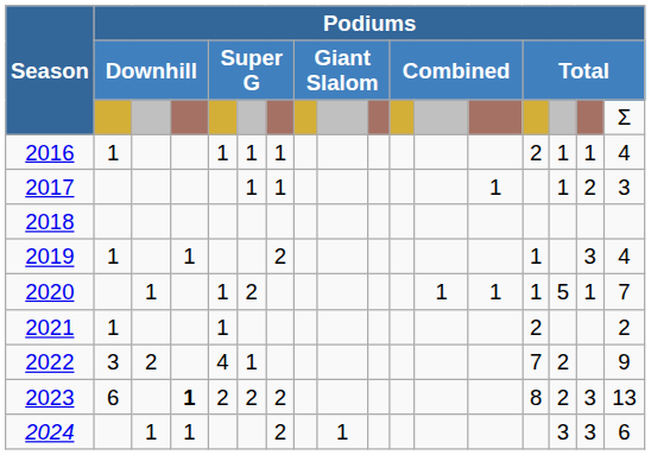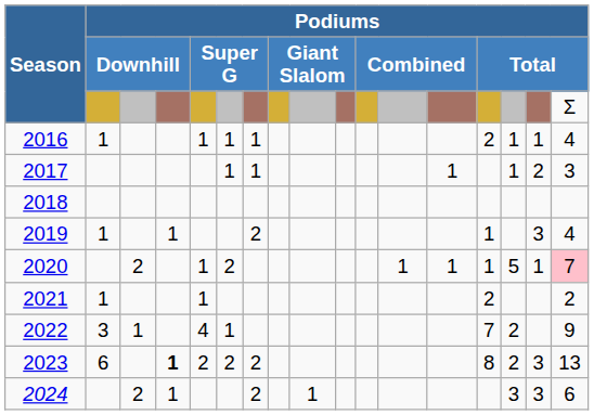 <table class="wikitable" style="font-size:95%; text-align:center; border:grey solid 1px; border-collapse:collapse;" width="35%">
 <tr style="background-color:#369; color:white;">
 <td rowspan="3" colspan="1" width="10%"><strong>Season</strong></td>
 <td colspan="16"><strong>Podiums</strong></td>
 </tr>
 <tr style="background-color:#4180be; color:white;">
 <th style="background:#4180be;" width="300" colspan="3">Downhill</th>
 <th style="background:#4180be;" width="300" colspan="3">Super G</th>
 <th style="background:#4180be;" width="300" colspan="3">Giant Slalom</th>
 <th style="background:#4180be;" width="350" colspan="3">Combined</th>
 <th style="background:#4180be;" width="450" colspan="4">Total</th>
 </tr>
 <tr>
 <td align="center" bgcolor="#d4af37"></td>
 <td align="center" bgcolor="silver"></td>
 <td align="center" bgcolor="#a57164"></td>
 <td align="center" bgcolor="#d4af37"></td>
 <td align="center" bgcolor="silver"></td>
 <td align="center" bgcolor="#a57164"></td>
 <td align="center" bgcolor="#d4af37"></td>
 <td align="center" bgcolor="silver"></td>
 <td align="center" bgcolor="#a57164"></td>
 <td align="center" bgcolor="#d4af37"></td>
 <td align="center" bgcolor="silver"></td>
 <td align="center" bgcolor="#a57164"></td>
 <td align="center"  bgcolor="#d4af37"></td>
 <td align="center" bgcolor="silver"></td>
 <td align="center" bgcolor="#a57164"></td>
 <td>Σ</td>
 </tr>
 <tr>
 <td align="center"><a href='#'>2016</a></td>
 <td>1</td>
 <td></td>
 <td></td>
 <td>1</td>
 <td>1</td>
 <td>1</td>
 <td></td>
 <td></td>
 <td></td>
 <td></td>
 <td></td>
 <td></td>
 <td>2</td>
 <td>1</td>
 <td>1</td>
 <td>4</td>
 </tr>
 <tr>
 <td align="center"><a href='#'>2017</a></td>
 <td></td>
 <td></td>
 <td></td>
 <td></td>
 <td>1</td>
 <td>1</td>
 <td></td>
 <td></td>
 <td></td>
 <td></td>
 <td></td>
 <td>1</td>
 <td></td>
 <td>1</td>
 <td>2</td>
 <td>3</td>
 </tr>
 <tr>
 <td align="center"><a href='#'>2018</a></td>
 <td></td>
 <td></td>
 <td></td>
 <td></td>
 <td></td>
 <td></td>
 <td></td>
 <td></td>
 <td></td>
 <td></td>
 <td></td>
 <td></td>
 <td></td>
 <td></td>
 <td></td>
 <td></td>
 </tr>
 <tr>
 <td align="center"><a href='#'>2019</a></td>
 <td>1</td>
 <td></td>
 <td>1</td>
 <td></td>
 <td></td>
 <td>2</td>
 <td></td>
 <td></td>
 <td></td>
 <td></td>
 <td></td>
 <td></td>
 <td>1</td>
 <td></td>
 <td>3</td>
 <td>4</td>
 </tr>
 <tr>
 <td align="center"><a href='#'>2020</a></td>
 <td></td>
-<td>1</td>
+<td>2</td>
 <td></td>
 <td>1</td>
 <td>2</td>
 <td></td>
 <td></td>
 <td></td>
 <td></td>
 <td></td>
 <td>1</td>
 <td>1</td>
 <td>1</td>
 <td>5</td>
 <td>1</td>
-<td>7</td>
+<td style="background: pink;">7</td>
 </tr>
 <tr>
 <td align="center"><a href='#'>2021</a></td>
 <td>1</td>
 <td></td>
 <td></td>
 <td>1</td>
 <td></td>
 <td></td>
 <td></td>
 <td></td>
 <td></td>
 <td></td>
 <td></td>
 <td></td>
 <td>2</td>
 <td></td>
 <td></td>
 <td>2</td>
 </tr>
 <tr>
 <td align="center"><a href='#'>2022</a></td>
 <td>3</td>
-<td>2</td>
+<td>1</td>
 <td></td>
 <td>4</td>
 <td>1</td>
 <td></td>
 <td></td>
 <td></td>
 <td></td>
 <td></td>
 <td></td>
 <td></td>
 <td>7</td>
 <td>2</td>
 <td></td>
 <td>9</td>
 </tr>
 <tr>
 <td align="center"><a href='#'>2023</a></td>
 <td>6</td>
 <td></td>
 <td><strong>1</strong></td>
 <td>2</td>
 <td>2</td>
 <td>2</td>
 <td></td>
 <td></td>
 <td></td>
 <td></td>
 <td></td>
 <td></td>
 <td>8</td>
 <td>2</td>
 <td>3</td>
 <td>13</td>
 </tr>
 <tr>
 <td align="center"><a href='#'><em>2024</em></a></td>
 <td></td>
-<td>1</td>
+<td>2</td>
 <td>1</td>
 <td></td>
 <td></td>
 <td>2</td>
 <td></td>
 <td>1</td>
 <td></td>
 <td></td>
 <td></td>
 <td></td>
 <td></td>
 <td>3</td>
 <td>3</td>
 <td>6</td>
 </tr>
 </table>
